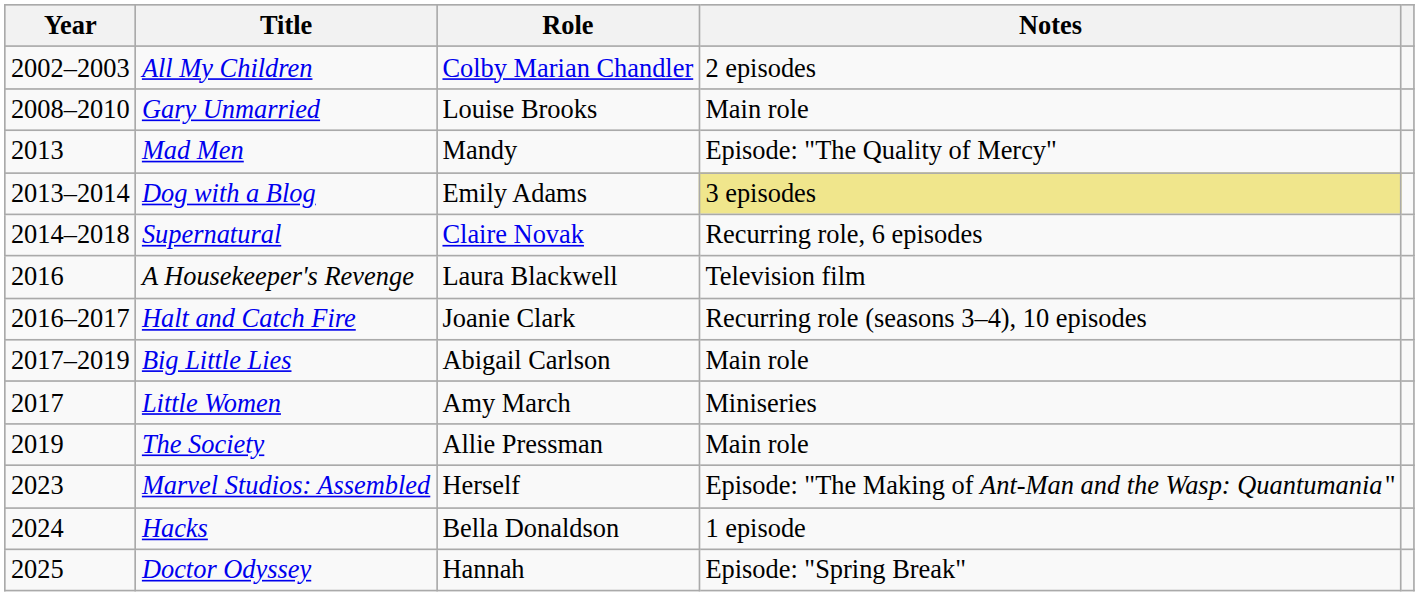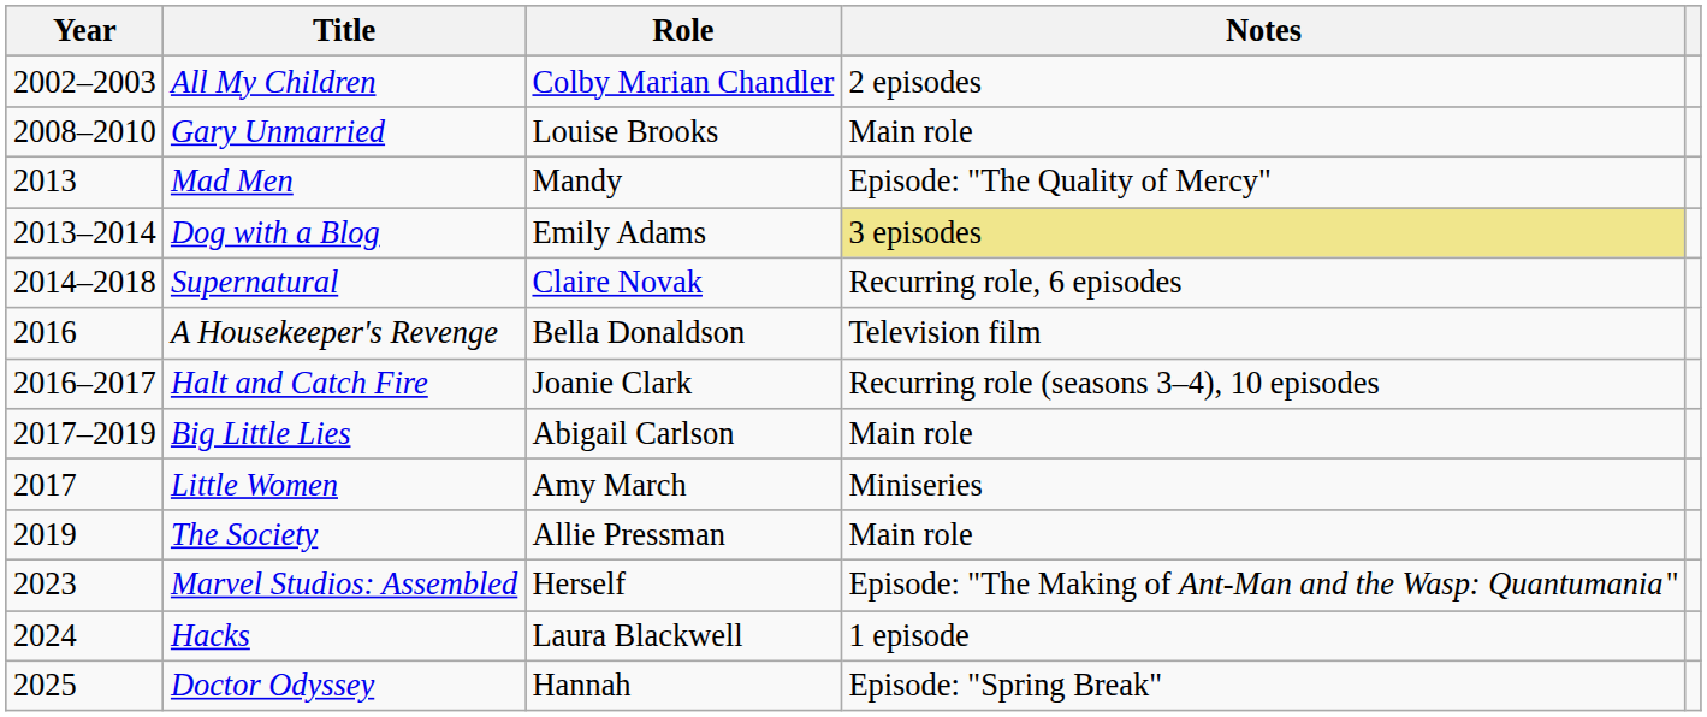 <table class="wikitable sortable plainrowheaders">
 <tr align="center">
 <th scope="col">Year</th>
 <th scope="col">Title</th>
 <th scope="col">Role</th>
 <th scope="col" class="unsortable">Notes</th>
 <th scope="col" class="unsortable"></th>
 </tr>
 <tr>
 <td>2002–2003</td>
 <td scope="row"><em><a href='#'>All My Children</a></em></td>
 <td><a href='#'>Colby Marian Chandler</a></td>
 <td>2 episodes</td>
 <td><div></div></td>
 </tr>
 <tr>
 <td>2008–2010</td>
 <td scope="row"><em><a href='#'>Gary Unmarried</a></em></td>
 <td>Louise Brooks</td>
 <td>Main role</td>
 <td><div></div></td>
 </tr>
 <tr>
 <td>2013</td>
 <td scope="row"><em><a href='#'>Mad Men</a></em></td>
 <td>Mandy</td>
 <td>Episode: "The Quality of Mercy"</td>
 <td><div></div></td>
 </tr>
 <tr>
 <td>2013–2014</td>
 <td scope="row"><em><a href='#'>Dog with a Blog</a></em></td>
 <td>Emily Adams</td>
 <td style="background: khaki;">3 episodes</td>
 <td><div></div></td>
 </tr>
 <tr>
 <td>2014–2018</td>
 <td scope="row"><em><a href='#'>Supernatural</a></em></td>
 <td><a href='#'>Claire Novak</a></td>
 <td>Recurring role, 6 episodes</td>
 <td><div></div></td>
 </tr>
 <tr>
 <td>2016</td>
 <td scope="row"><em>A Housekeeper's Revenge</em></td>
-<td>Laura Blackwell</td>
+<td>Bella Donaldson</td>
 <td>Television film</td>
 <td></td>
 </tr>
 <tr>
 <td>2016–2017</td>
 <td scope="row"><em><a href='#'>Halt and Catch Fire</a></em></td>
 <td>Joanie Clark</td>
 <td>Recurring role (seasons 3–4), 10 episodes</td>
 <td><div></div></td>
 </tr>
 <tr>
 <td>2017–2019</td>
 <td scope="row"><em><a href='#'>Big Little Lies</a></em></td>
 <td>Abigail Carlson</td>
 <td>Main role</td>
 <td><div></div></td>
 </tr>
 <tr>
 <td>2017</td>
 <td scope="row"><em><a href='#'>Little Women</a></em></td>
 <td>Amy March</td>
 <td>Miniseries</td>
 <td><div></div></td>
 </tr>
 <tr>
 <td>2019</td>
 <td scope="row"><em><a href='#'>The Society</a></em></td>
 <td>Allie Pressman</td>
 <td>Main role</td>
 <td><div></div></td>
 </tr>
 <tr>
 <td>2023</td>
 <td><em><a href='#'>Marvel Studios: Assembled</a></em></td>
 <td>Herself</td>
 <td>Episode: "The Making of <em>Ant-Man and the Wasp: Quantumania</em> "</td>
 </tr>
 <tr>
 <td>2024</td>
 <td scope="row"><em><a href='#'>Hacks</a></em></td>
-<td>Bella Donaldson</td>
+<td>Laura Blackwell</td>
 <td>1 episode</td>
 <td></td>
 </tr>
 <tr>
 <td>2025</td>
 <td><em><a href='#'>Doctor Odyssey</a></em></td>
 <td>Hannah</td>
 <td>Episode: "Spring Break"</td>
 <td></td>
 </tr>
 </table>
